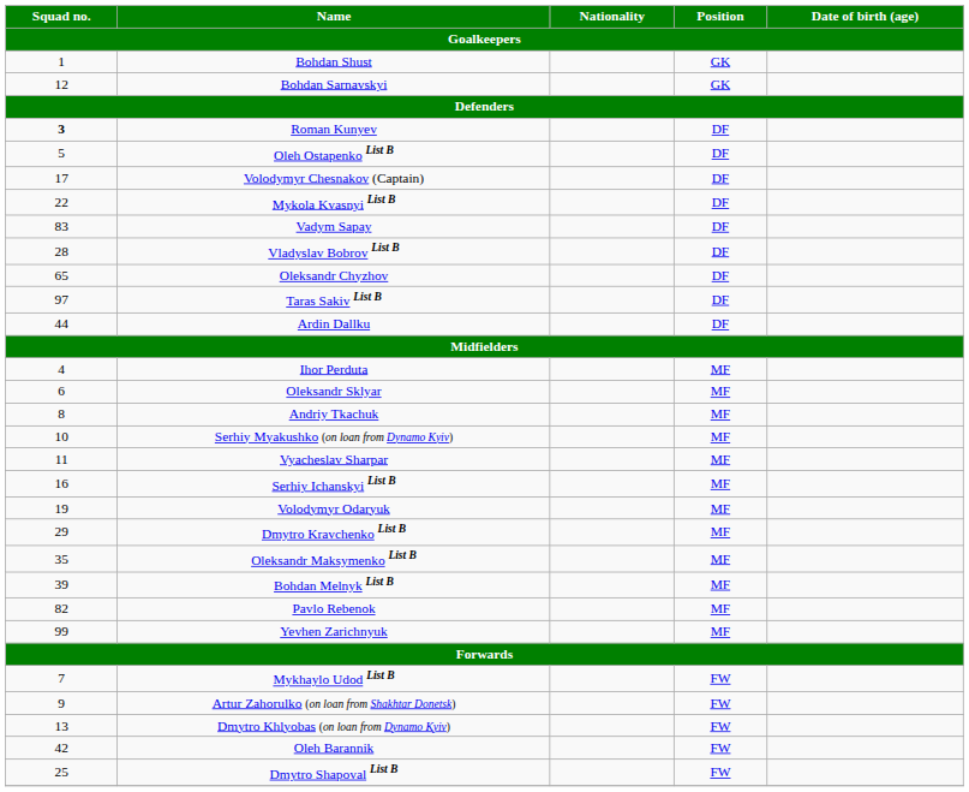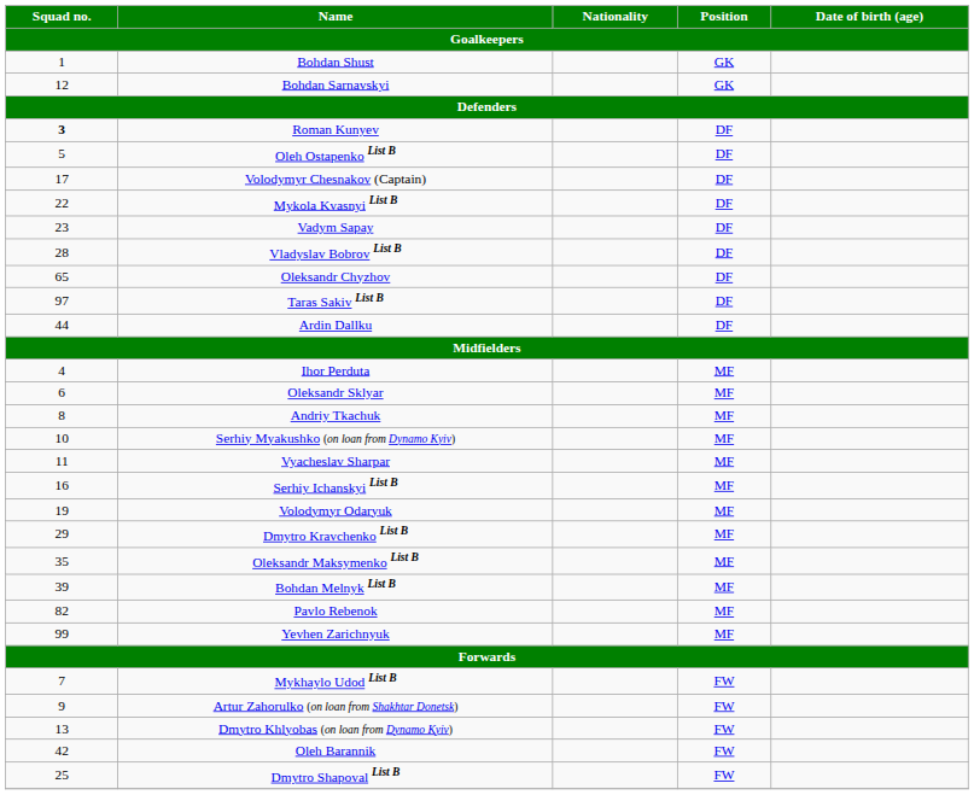 <table class="wikitable" style="text-align:center; font-size:90%; width:80%">
 <tr>
 <th style="background:green; color:white; text-align:center">Squad no.</th>
 <th style="background:green; color:white; text-align:center">Name</th>
 <th style="background:green; color:white; text-align:center">Nationality</th>
 <th style="background:green; color:white; text-align:center">Position</th>
 <th style="background:green; color:white; text-align:center">Date of birth (age)</th>
 </tr>
 <tr>
 <th colspan="6" style="background:green; color:white; text-align:center">Goalkeepers</th>
 </tr>
 <tr>
 <td>1</td>
 <td><a href='#'>Bohdan Shust</a></td>
 <td></td>
 <td><a href='#'>GK</a></td>
 <td></td>
 </tr>
 <tr>
 <td>12</td>
 <td><a href='#'>Bohdan Sarnavskyi</a></td>
 <td></td>
 <td><a href='#'>GK</a></td>
 <td></td>
 </tr>
 <tr>
 <th colspan="6" style="background:green; color:white; text-align:center">Defenders</th>
 </tr>
 <tr>
 <td><strong>3</strong></td>
 <td><a href='#'>Roman Kunyev</a></td>
 <td></td>
 <td><a href='#'>DF</a></td>
 <td></td>
 </tr>
 <tr>
 <td>5</td>
 <td><a href='#'>Oleh Ostapenko</a> <sup><strong><em>List B</em></strong></sup></td>
 <td></td>
 <td><a href='#'>DF</a></td>
 <td></td>
 </tr>
 <tr>
 <td>17</td>
 <td><a href='#'>Volodymyr Chesnakov</a> (Captain)</td>
 <td></td>
 <td><a href='#'>DF</a></td>
 <td></td>
 </tr>
 <tr>
 <td>22</td>
 <td><a href='#'>Mykola Kvasnyi</a> <sup><strong><em>List B</em></strong></sup></td>
 <td></td>
 <td><a href='#'>DF</a></td>
 <td></td>
 </tr>
 <tr>
-<td>83</td>
+<td>23</td>
 <td><a href='#'>Vadym Sapay</a></td>
 <td></td>
 <td><a href='#'>DF</a></td>
 <td></td>
 </tr>
 <tr>
 <td>28</td>
 <td><a href='#'>Vladyslav Bobrov</a> <sup><strong><em>List B</em></strong></sup></td>
 <td></td>
 <td><a href='#'>DF</a></td>
 <td></td>
 </tr>
 <tr>
 <td>65</td>
 <td><a href='#'>Oleksandr Chyzhov</a></td>
 <td></td>
 <td><a href='#'>DF</a></td>
 <td></td>
 </tr>
 <tr>
 <td>97</td>
 <td><a href='#'>Taras Sakiv</a> <sup><strong><em>List B</em></strong></sup></td>
 <td></td>
 <td><a href='#'>DF</a></td>
 <td></td>
 </tr>
 <tr>
 <td>44</td>
 <td><a href='#'>Ardin Dallku</a></td>
 <td></td>
 <td><a href='#'>DF</a></td>
 <td></td>
 </tr>
 <tr>
 <th colspan="6" style="background:green; color:white; text-align:center">Midfielders</th>
 </tr>
 <tr>
 <td>4</td>
 <td><a href='#'>Ihor Perduta</a></td>
 <td></td>
 <td><a href='#'>MF</a></td>
 <td></td>
 </tr>
 <tr>
 <td>6</td>
 <td><a href='#'>Oleksandr Sklyar</a></td>
 <td></td>
 <td><a href='#'>MF</a></td>
 <td></td>
 </tr>
 <tr>
 <td>8</td>
 <td><a href='#'>Andriy Tkachuk</a></td>
 <td></td>
 <td><a href='#'>MF</a></td>
 <td></td>
 </tr>
 <tr>
 <td>10</td>
 <td><a href='#'>Serhiy Myakushko</a> <small> (<em>on loan from <a href='#'>Dynamo Kyiv</a></em>)</small></td>
 <td></td>
 <td><a href='#'>MF</a></td>
 <td></td>
 </tr>
 <tr>
 <td>11</td>
 <td><a href='#'>Vyacheslav Sharpar</a></td>
 <td></td>
 <td><a href='#'>MF</a></td>
 <td></td>
 </tr>
 <tr>
 <td>16</td>
 <td><a href='#'>Serhiy Ichanskyi</a> <sup><strong><em>List B</em></strong></sup></td>
 <td></td>
 <td><a href='#'>MF</a></td>
 <td></td>
 </tr>
 <tr>
 <td>19</td>
 <td><a href='#'>Volodymyr Odaryuk</a></td>
 <td></td>
 <td><a href='#'>MF</a></td>
 <td></td>
 </tr>
 <tr>
 <td>29</td>
 <td><a href='#'>Dmytro Kravchenko</a> <sup><strong><em>List B</em></strong></sup></td>
 <td></td>
 <td><a href='#'>MF</a></td>
 <td></td>
 </tr>
 <tr>
 <td>35</td>
 <td><a href='#'>Oleksandr Maksymenko</a> <sup><strong><em>List B</em></strong></sup></td>
 <td></td>
 <td><a href='#'>MF</a></td>
 <td></td>
 </tr>
 <tr>
 <td>39</td>
 <td><a href='#'>Bohdan Melnyk</a> <sup><strong><em>List B</em></strong></sup></td>
 <td></td>
 <td><a href='#'>MF</a></td>
 <td></td>
 </tr>
 <tr>
 <td>82</td>
 <td><a href='#'>Pavlo Rebenok</a></td>
 <td></td>
 <td><a href='#'>MF</a></td>
 <td></td>
 </tr>
 <tr>
 <td>99</td>
 <td><a href='#'>Yevhen Zarichnyuk</a></td>
 <td></td>
 <td><a href='#'>MF</a></td>
 <td></td>
 </tr>
 <tr>
 <th colspan="7" style="background:green; color:white; text-align:center">Forwards</th>
 </tr>
 <tr>
 <td>7</td>
 <td><a href='#'>Mykhaylo Udod</a> <sup><strong><em>List B</em></strong></sup></td>
 <td></td>
 <td><a href='#'>FW</a></td>
 <td></td>
 </tr>
 <tr>
 <td>9</td>
 <td><a href='#'>Artur Zahorulko</a> <small> (<em>on loan from <a href='#'>Shakhtar Donetsk</a></em>)</small></td>
 <td></td>
 <td><a href='#'>FW</a></td>
 <td></td>
 </tr>
 <tr>
 <td>13</td>
 <td><a href='#'>Dmytro Khlyobas</a> <small> (<em>on loan from <a href='#'>Dynamo Kyiv</a></em>)</small></td>
 <td></td>
 <td><a href='#'>FW</a></td>
 <td></td>
 </tr>
 <tr>
 <td>42</td>
 <td><a href='#'>Oleh Barannik</a></td>
 <td></td>
 <td><a href='#'>FW</a></td>
 <td></td>
 </tr>
 <tr>
 <td>25</td>
 <td><a href='#'>Dmytro Shapoval</a> <sup><strong><em>List B</em></strong></sup></td>
 <td></td>
 <td><a href='#'>FW</a></td>
 <td></td>
 </tr>
 <tr>
 </tr>
 </table>
